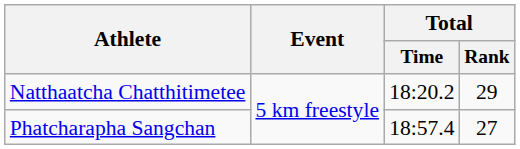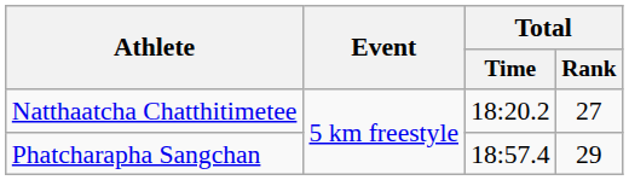 <table class="wikitable" style="font-size:90%">
 <tr>
 <th rowspan=2>Athlete</th>
 <th rowspan=2>Event</th>
 <th colspan=2>Total</th>
 </tr>
 <tr style="font-size:90%">
 <th>Time</th>
 <th>Rank</th>
 </tr>
 <tr align=center>
 <td align=left><a href='#'>Natthaatcha Chatthitimetee</a></td>
 <td align=left rowspan=2><a href='#'>5 km freestyle</a></td>
 <td>18:20.2</td>
-<td>29</td>
+<td>27</td>
 </tr>
 <tr align=center>
 <td align=left><a href='#'>Phatcharapha Sangchan</a></td>
 <td>18:57.4</td>
-<td>27</td>
+<td>29</td>
 </tr>
 </table>
